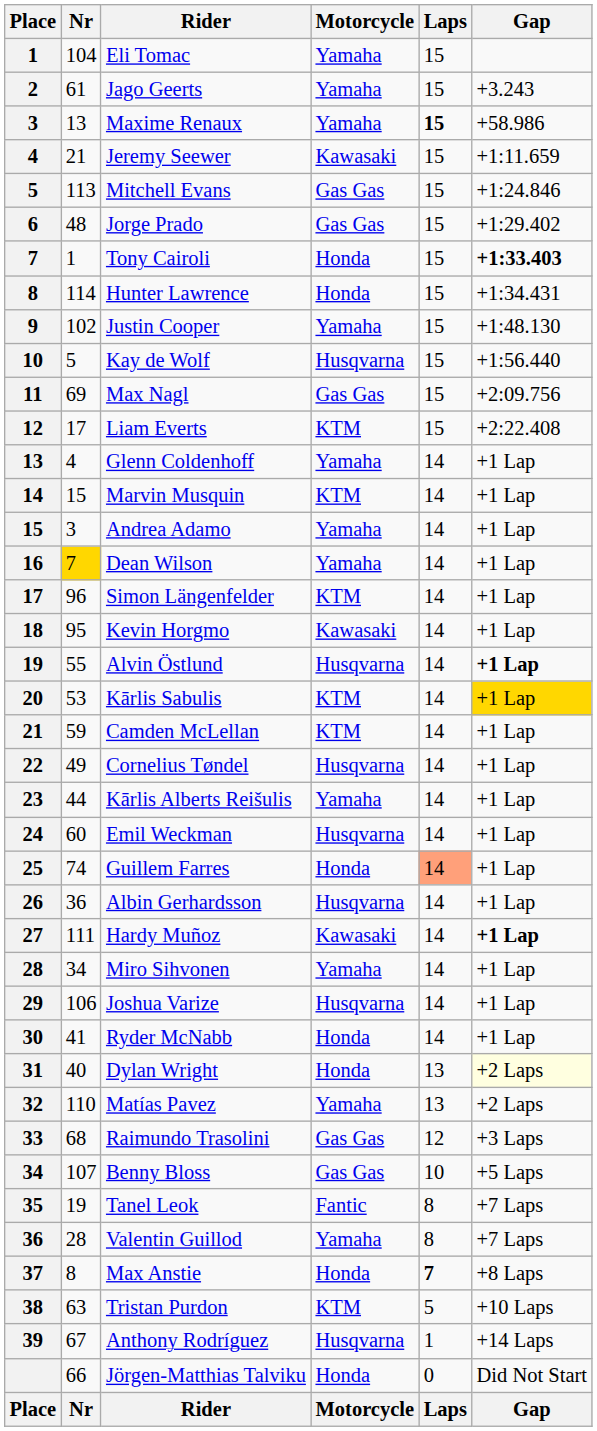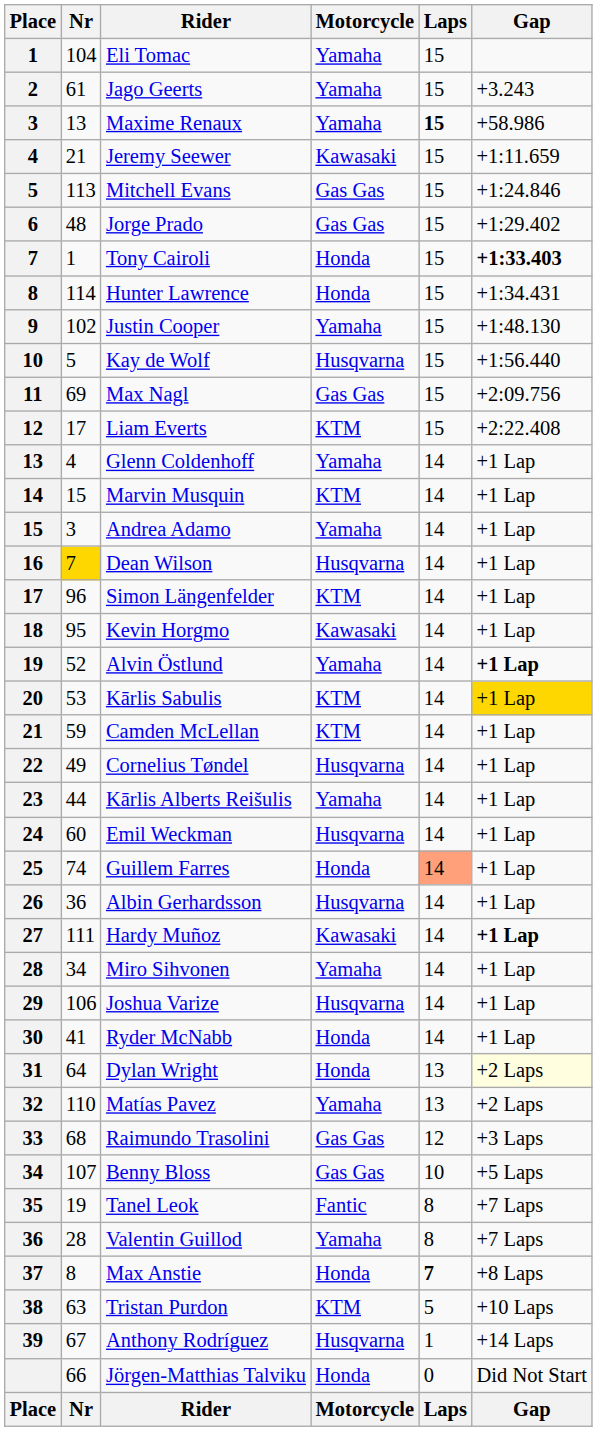 <table class="wikitable" style="font-size: 95%">
 <tr>
 <th>Place</th>
 <th>Nr</th>
 <th>Rider</th>
 <th>Motorcycle</th>
 <th>Laps</th>
 <th>Gap</th>
 </tr>
 <tr>
 <th>1</th>
 <td>104</td>
 <td> <a href='#'>Eli Tomac</a></td>
 <td><a href='#'>Yamaha</a></td>
 <td>15</td>
 <td></td>
 </tr>
 <tr>
 <th>2</th>
 <td>61</td>
 <td> <a href='#'>Jago Geerts</a></td>
 <td><a href='#'>Yamaha</a></td>
 <td>15</td>
 <td>+3.243</td>
 </tr>
 <tr>
 <th>3</th>
 <td>13</td>
 <td> <a href='#'>Maxime Renaux</a></td>
 <td><a href='#'>Yamaha</a></td>
 <td><strong>15</strong></td>
 <td>+58.986</td>
 </tr>
 <tr>
 <th>4</th>
 <td>21</td>
 <td> <a href='#'>Jeremy Seewer</a></td>
 <td><a href='#'>Kawasaki</a></td>
 <td>15</td>
 <td>+1:11.659</td>
 </tr>
 <tr>
 <th>5</th>
 <td>113</td>
 <td> <a href='#'>Mitchell Evans</a></td>
 <td><a href='#'>Gas Gas</a></td>
 <td>15</td>
 <td>+1:24.846</td>
 </tr>
 <tr>
 <th>6</th>
 <td>48</td>
 <td> <a href='#'>Jorge Prado</a></td>
 <td><a href='#'>Gas Gas</a></td>
 <td>15</td>
 <td>+1:29.402</td>
 </tr>
 <tr>
 <th>7</th>
 <td>1</td>
 <td> <a href='#'>Tony Cairoli</a></td>
 <td><a href='#'>Honda</a></td>
 <td>15</td>
 <td><strong>+1:33.403</strong></td>
 </tr>
 <tr>
 <th>8</th>
 <td>114</td>
 <td> <a href='#'>Hunter Lawrence</a></td>
 <td><a href='#'>Honda</a></td>
 <td>15</td>
 <td>+1:34.431</td>
 </tr>
 <tr>
 <th>9</th>
 <td>102</td>
 <td> <a href='#'>Justin Cooper</a></td>
 <td><a href='#'>Yamaha</a></td>
 <td>15</td>
 <td>+1:48.130</td>
 </tr>
 <tr>
 <th>10</th>
 <td>5</td>
 <td> <a href='#'>Kay de Wolf</a></td>
 <td><a href='#'>Husqvarna</a></td>
 <td>15</td>
 <td>+1:56.440</td>
 </tr>
 <tr>
 <th>11</th>
 <td>69</td>
 <td> <a href='#'>Max Nagl</a></td>
 <td><a href='#'>Gas Gas</a></td>
 <td>15</td>
 <td>+2:09.756</td>
 </tr>
 <tr>
 <th>12</th>
 <td>17</td>
 <td> <a href='#'>Liam Everts</a></td>
 <td><a href='#'>KTM</a></td>
 <td>15</td>
 <td>+2:22.408</td>
 </tr>
 <tr>
 <th>13</th>
 <td>4</td>
 <td> <a href='#'>Glenn Coldenhoff</a></td>
 <td><a href='#'>Yamaha</a></td>
 <td>14</td>
 <td>+1 Lap</td>
 </tr>
 <tr>
 <th>14</th>
 <td>15</td>
 <td> <a href='#'>Marvin Musquin</a></td>
 <td><a href='#'>KTM</a></td>
 <td>14</td>
 <td>+1 Lap</td>
 </tr>
 <tr>
 <th>15</th>
 <td>3</td>
 <td> <a href='#'>Andrea Adamo</a></td>
 <td><a href='#'>Yamaha</a></td>
 <td>14</td>
 <td>+1 Lap</td>
 </tr>
 <tr>
 <th>16</th>
 <td style="background: gold;">7</td>
 <td> <a href='#'>Dean Wilson</a></td>
-<td><a href='#'>Yamaha</a></td>
+<td><a href='#'>Husqvarna</a></td>
 <td>14</td>
 <td>+1 Lap</td>
 </tr>
 <tr>
 <th>17</th>
 <td>96</td>
 <td> <a href='#'>Simon Längenfelder</a></td>
 <td><a href='#'>KTM</a></td>
 <td>14</td>
 <td>+1 Lap</td>
 </tr>
 <tr>
 <th>18</th>
 <td>95</td>
 <td> <a href='#'>Kevin Horgmo</a></td>
 <td><a href='#'>Kawasaki</a></td>
 <td>14</td>
 <td>+1 Lap</td>
 </tr>
 <tr>
 <th>19</th>
-<td>55</td>
+<td>52</td>
 <td> <a href='#'>Alvin Östlund</a></td>
-<td><a href='#'>Husqvarna</a></td>
+<td><a href='#'>Yamaha</a></td>
 <td>14</td>
 <td><strong>+1 Lap</strong></td>
 </tr>
 <tr>
 <th>20</th>
 <td>53</td>
 <td> <a href='#'>Kārlis Sabulis</a></td>
 <td><a href='#'>KTM</a></td>
 <td>14</td>
 <td style="background: gold;">+1 Lap</td>
 </tr>
 <tr>
 <th>21</th>
 <td>59</td>
 <td> <a href='#'>Camden McLellan</a></td>
 <td><a href='#'>KTM</a></td>
 <td>14</td>
 <td>+1 Lap</td>
 </tr>
 <tr>
 <th>22</th>
 <td>49</td>
 <td> <a href='#'>Cornelius Tøndel</a></td>
 <td><a href='#'>Husqvarna</a></td>
 <td>14</td>
 <td>+1 Lap</td>
 </tr>
 <tr>
 <th>23</th>
 <td>44</td>
 <td> <a href='#'>Kārlis Alberts Reišulis</a></td>
 <td><a href='#'>Yamaha</a></td>
 <td>14</td>
 <td>+1 Lap</td>
 </tr>
 <tr>
 <th>24</th>
 <td>60</td>
 <td> <a href='#'>Emil Weckman</a></td>
 <td><a href='#'>Husqvarna</a></td>
 <td>14</td>
 <td>+1 Lap</td>
 </tr>
 <tr>
 <th>25</th>
 <td>74</td>
 <td> <a href='#'>Guillem Farres</a></td>
 <td><a href='#'>Honda</a></td>
 <td style="background: lightsalmon;">14</td>
 <td>+1 Lap</td>
 </tr>
 <tr>
 <th>26</th>
 <td>36</td>
 <td> <a href='#'>Albin Gerhardsson</a></td>
 <td><a href='#'>Husqvarna</a></td>
 <td>14</td>
 <td>+1 Lap</td>
 </tr>
 <tr>
 <th>27</th>
 <td>111</td>
 <td> <a href='#'>Hardy Muñoz</a></td>
 <td><a href='#'>Kawasaki</a></td>
 <td>14</td>
 <td><strong>+1 Lap</strong></td>
 </tr>
 <tr>
 <th>28</th>
 <td>34</td>
 <td> <a href='#'>Miro Sihvonen</a></td>
 <td><a href='#'>Yamaha</a></td>
 <td>14</td>
 <td>+1 Lap</td>
 </tr>
 <tr>
 <th>29</th>
 <td>106</td>
 <td> <a href='#'>Joshua Varize</a></td>
 <td><a href='#'>Husqvarna</a></td>
 <td>14</td>
 <td>+1 Lap</td>
 </tr>
 <tr>
 <th>30</th>
 <td>41</td>
 <td> <a href='#'>Ryder McNabb</a></td>
 <td><a href='#'>Honda</a></td>
 <td>14</td>
 <td>+1 Lap</td>
 </tr>
 <tr>
 <th>31</th>
-<td>40</td>
+<td>64</td>
 <td> <a href='#'>Dylan Wright</a></td>
 <td><a href='#'>Honda</a></td>
 <td>13</td>
 <td style="background: lightyellow;">+2 Laps</td>
 </tr>
 <tr>
 <th>32</th>
 <td>110</td>
 <td> <a href='#'>Matías Pavez</a></td>
 <td><a href='#'>Yamaha</a></td>
 <td>13</td>
 <td>+2 Laps</td>
 </tr>
 <tr>
 <th>33</th>
 <td>68</td>
 <td> <a href='#'>Raimundo Trasolini</a></td>
 <td><a href='#'>Gas Gas</a></td>
 <td>12</td>
 <td>+3 Laps</td>
 </tr>
 <tr>
 <th>34</th>
 <td>107</td>
 <td> <a href='#'>Benny Bloss</a></td>
 <td><a href='#'>Gas Gas</a></td>
 <td>10</td>
 <td>+5 Laps</td>
 </tr>
 <tr>
 <th>35</th>
 <td>19</td>
 <td> <a href='#'>Tanel Leok</a></td>
 <td><a href='#'>Fantic</a></td>
 <td>8</td>
 <td>+7 Laps</td>
 </tr>
 <tr>
 <th>36</th>
 <td>28</td>
 <td> <a href='#'>Valentin Guillod</a></td>
 <td><a href='#'>Yamaha</a></td>
 <td>8</td>
 <td>+7 Laps</td>
 </tr>
 <tr>
 <th>37</th>
 <td>8</td>
 <td> <a href='#'>Max Anstie</a></td>
 <td><a href='#'>Honda</a></td>
 <td><strong>7</strong></td>
 <td>+8 Laps</td>
 </tr>
 <tr>
 <th>38</th>
 <td>63</td>
 <td> <a href='#'>Tristan Purdon</a></td>
 <td><a href='#'>KTM</a></td>
 <td>5</td>
 <td>+10 Laps</td>
 </tr>
 <tr>
 <th>39</th>
 <td>67</td>
 <td> <a href='#'>Anthony Rodríguez</a></td>
 <td><a href='#'>Husqvarna</a></td>
 <td>1</td>
 <td>+14 Laps</td>
 </tr>
 <tr>
 <th></th>
 <td>66</td>
 <td> <a href='#'>Jörgen-Matthias Talviku</a></td>
 <td><a href='#'>Honda</a></td>
 <td>0</td>
 <td>Did Not Start</td>
 </tr>
 <tr>
 <th>Place</th>
 <th>Nr</th>
 <th>Rider</th>
 <th>Motorcycle</th>
 <th>Laps</th>
 <th>Gap</th>
 </tr>
 </table>
